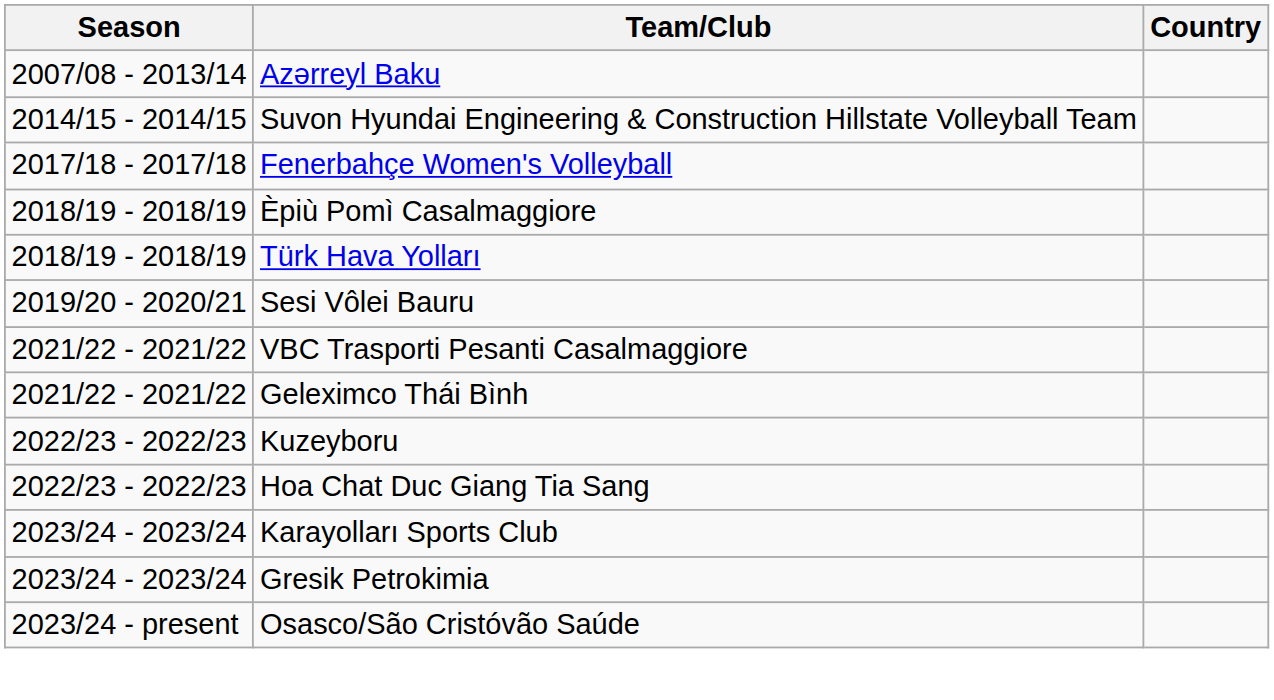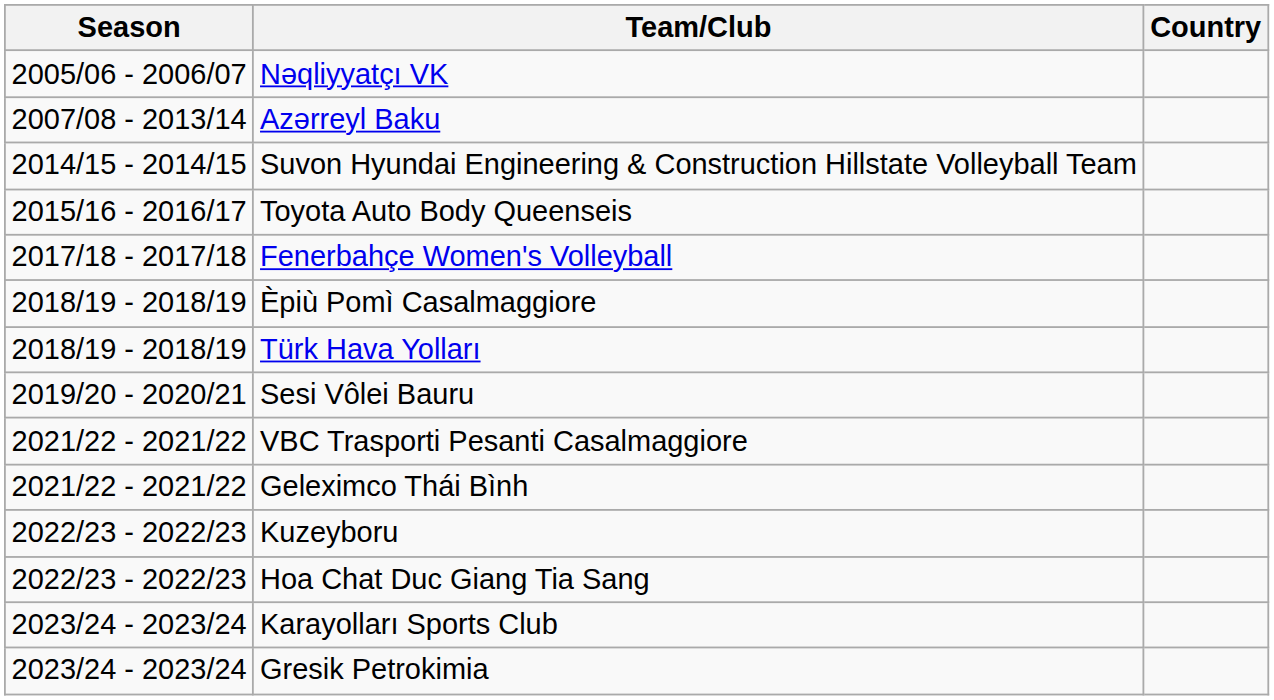 <table class="wikitable sortable">
 <tr>
 <th>Season</th>
 <th>Team/Club</th>
 <th>Country</th>
+</tr>
+<tr>
+<td>2005/06 - 2006/07</td>
+<td><a href='#'>Nəqliyyatçı VK</a></td>
+<td></td>
 </tr>
 <tr>
 <td>2007/08 - 2013/14</td>
 <td><a href='#'>Azərreyl Baku</a></td>
 <td></td>
 </tr>
 <tr>
 <td>2014/15 - 2014/15</td>
 <td>Suvon Hyundai Engineering & Construction Hillstate Volleyball Team</td>
+<td></td>
+</tr>
+<tr>
+<td>2015/16 - 2016/17</td>
+<td>Toyota Auto Body Queenseis</td>
 <td></td>
 </tr>
 <tr>
 <td>2017/18 - 2017/18</td>
 <td><a href='#'>Fenerbahçe Women's Volleyball</a></td>
 <td></td>
 </tr>
 <tr>
 <td>2018/19 - 2018/19</td>
 <td>Èpiù Pomì Casalmaggiore</td>
 <td></td>
 </tr>
 <tr>
 <td>2018/19 - 2018/19</td>
 <td><a href='#'>Türk Hava Yolları</a></td>
 <td></td>
 </tr>
 <tr>
 <td>2019/20 - 2020/21</td>
 <td>Sesi Vôlei Bauru</td>
 <td></td>
 </tr>
 <tr>
 <td>2021/22 - 2021/22</td>
 <td>VBC Trasporti Pesanti Casalmaggiore</td>
 <td></td>
 </tr>
 <tr>
 <td>2021/22 - 2021/22</td>
 <td>Geleximco Thái Bình</td>
 <td></td>
 </tr>
 <tr>
 <td>2022/23 - 2022/23</td>
 <td>Kuzeyboru</td>
 <td></td>
 </tr>
 <tr>
 <td>2022/23 - 2022/23</td>
 <td>Hoa Chat Duc Giang Tia Sang</td>
 <td></td>
 </tr>
 <tr>
 <td>2023/24 - 2023/24</td>
 <td>Karayolları Sports Club</td>
 <td></td>
 </tr>
 <tr>
 <td>2023/24 - 2023/24</td>
 <td>Gresik Petrokimia</td>
 <td></td>
 </tr>
-<tr>
-<td>2023/24 - present</td>
-<td>Osasco/São Cristóvão Saúde</td>
-<td></td>
-</tr>
 </table>
